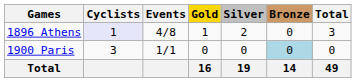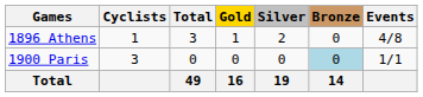 <table class="wikitable sortable" style="text-align:center">
 <tr>
 <th>Games</th>
 <th>Cyclists</th>
-<th>Events</th>
+<th>Total</th>
 <th style="background-color:gold;">Gold</th>
 <th style="background-color:silver;">Silver</th>
 <th style="background-color:#c96;">Bronze</th>
-<th>Total</th>
+<th>Events</th>
 </tr>
 <tr>
 <td align=left><a href='#'>1896 Athens</a></td>
-<td style="background: lavender;">1</td>
-<td>4/8</td>
+<td>1</td>
+<td>3</td>
 <td>1</td>
 <td>2</td>
 <td>0</td>
-<td>3</td>
+<td>4/8</td>
 </tr>
 <tr>
 <td align=left><a href='#'>1900 Paris</a></td>
 <td>3</td>
-<td>1/1</td>
+<td>0</td>
 <td>0</td>
 <td>0</td>
 <td style="background: lightblue;">0</td>
-<td>0</td>
+<td>1/1</td>
 </tr>
 <tr>
 <th>Total</th>
 <th></th>
-<th></th>
+<th>49</th>
 <th>16</th>
 <th>19</th>
 <th>14</th>
-<th>49</th>
+<th></th>
 </tr>
 </table>
